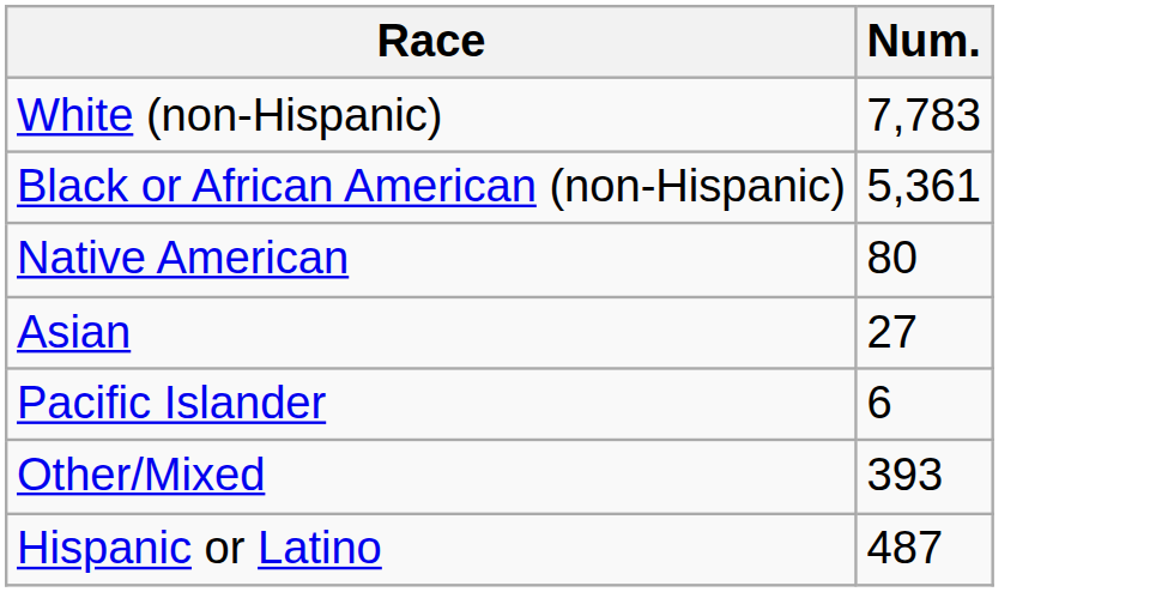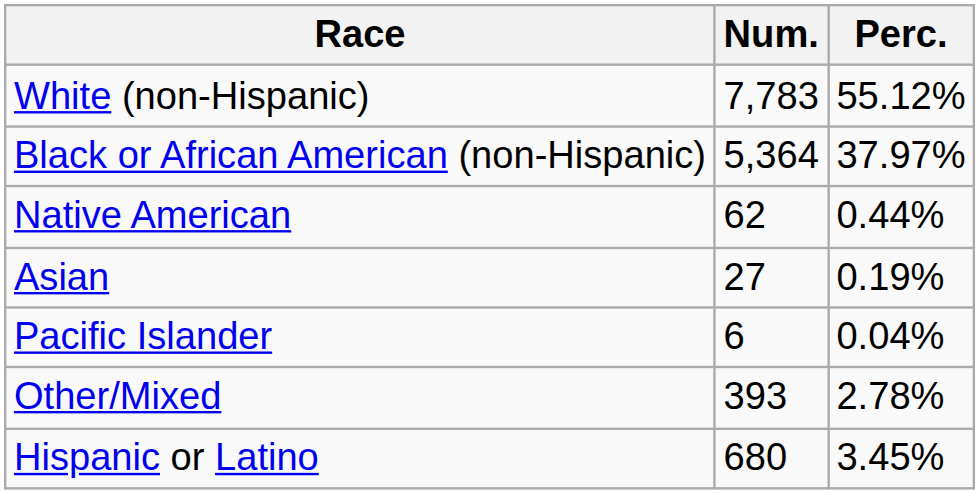 <table class="wikitable">
 <tr>
 <th>Race</th>
 <th>Num.</th>
+<th>Perc.</th>
 </tr>
 <tr>
 <td><a href='#'>White</a> (non-Hispanic)</td>
 <td>7,783</td>
+<td>55.12%</td>
 </tr>
 <tr>
 <td><a href='#'>Black or African American</a> (non-Hispanic)</td>
-<td>5,361</td>
+<td>5,364</td>
+<td>37.97%</td>
 </tr>
 <tr>
 <td><a href='#'>Native American</a></td>
-<td>80</td>
+<td>62</td>
+<td>0.44%</td>
 </tr>
 <tr>
 <td><a href='#'>Asian</a></td>
 <td>27</td>
+<td>0.19%</td>
 </tr>
 <tr>
 <td><a href='#'>Pacific Islander</a></td>
 <td>6</td>
+<td>0.04%</td>
 </tr>
 <tr>
 <td><a href='#'>Other/Mixed</a></td>
 <td>393</td>
+<td>2.78%</td>
 </tr>
 <tr>
 <td><a href='#'>Hispanic</a> or <a href='#'>Latino</a></td>
-<td>487</td>
+<td>680</td>
+<td>3.45%</td>
 </tr>
 </table>
